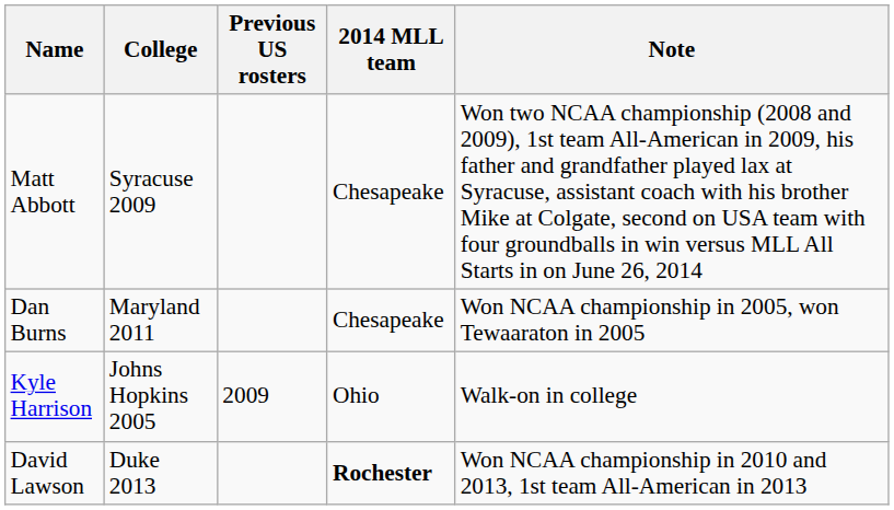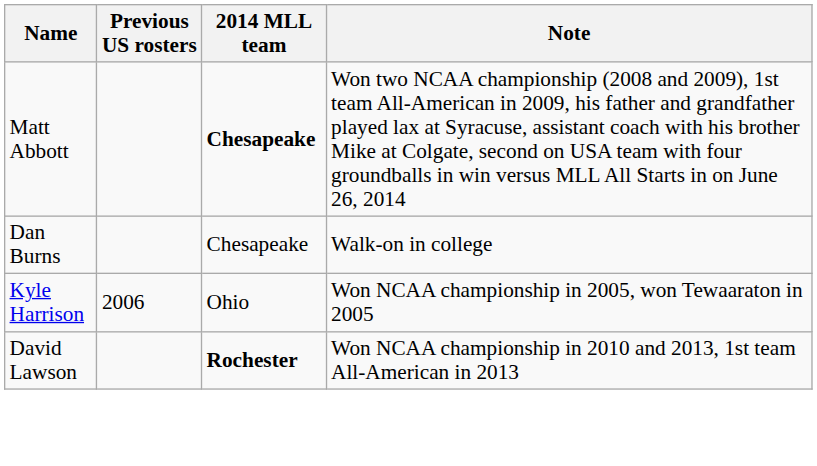 <table class="wikitable">
 <tr ;>
 <th>Name</th>
-<th>College</th>
 <th>Previous US rosters</th>
 <th>2014 MLL team</th>
 <th>Note</th>
 </tr>
 <tr>
 <td>Matt Abbott</td>
-<td>Syracuse 2009</td>
 <td></td>
-<td>Chesapeake</td>
+<td><strong>Chesapeake</strong></td>
 <td>Won two NCAA championship (2008 and 2009), 1st team All-American in 2009, his father and grandfather played lax at Syracuse, assistant coach with his brother Mike at Colgate, second on USA team with four groundballs in win versus MLL All Starts in on June 26, 2014</td>
 </tr>
 <tr>
 <td>Dan Burns</td>
-<td>Maryland 2011</td>
 <td></td>
 <td>Chesapeake</td>
+<td>Walk-on in college</td>
+</tr>
+<tr>
+<td><a href='#'>Kyle Harrison</a></td>
+<td>2006</td>
+<td>Ohio</td>
 <td>Won NCAA championship in 2005, won Tewaaraton in 2005</td>
 </tr>
 <tr>
-<td><a href='#'>Kyle Harrison</a></td>
-<td>Johns Hopkins 2005</td>
-<td>2009</td>
-<td>Ohio</td>
-<td>Walk-on in college</td>
-</tr>
-<tr>
 <td>David Lawson</td>
-<td>Duke 2013</td>
 <td></td>
 <td><strong>Rochester</strong></td>
 <td>Won NCAA championship in 2010 and 2013, 1st team All-American in 2013</td>
 </tr>
 </table>
